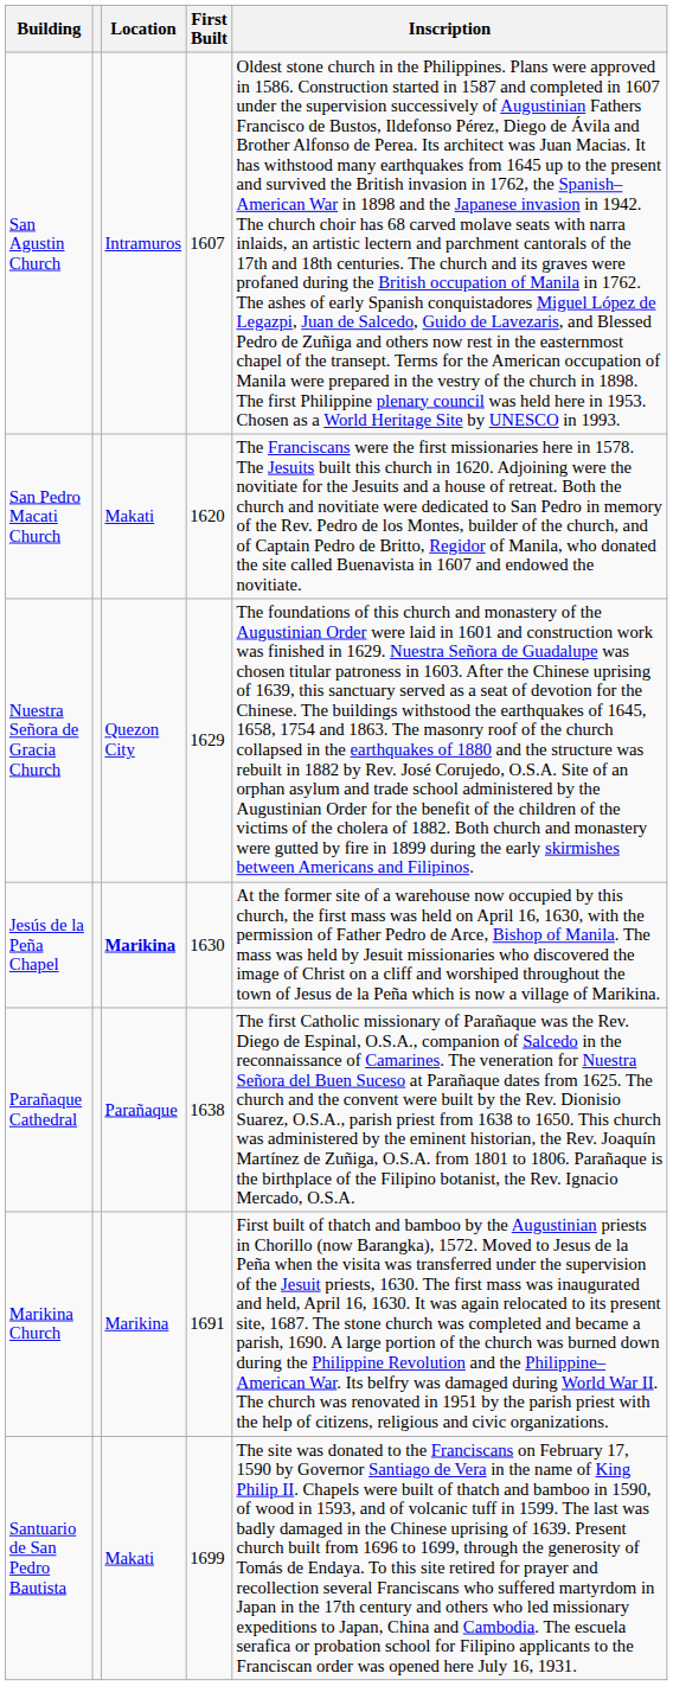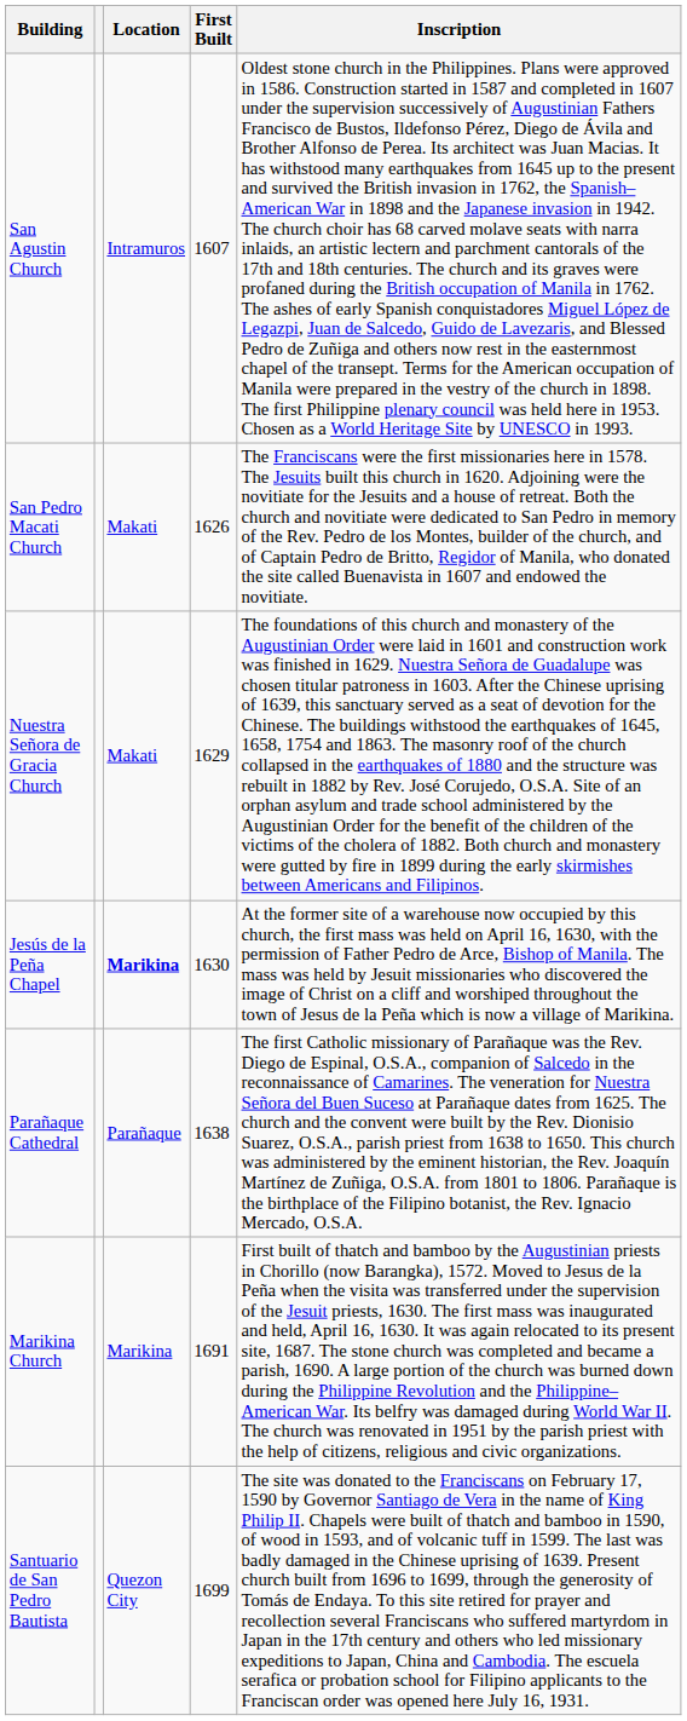 <table class="wikitable">
 <tr>
 <th>Building</th>
 <th></th>
 <th>Location</th>
 <th>First Built</th>
 <th>Inscription</th>
 </tr>
 <tr>
 <td><a href='#'>San Agustin Church</a></td>
 <td></td>
 <td><a href='#'>Intramuros</a></td>
 <td>1607</td>
 <td>Oldest stone church in the Philippines. Plans were approved in 1586. Construction started in 1587 and completed in 1607 under the supervision successively of <a href='#'>Augustinian</a> Fathers Francisco de Bustos, Ildefonso Pérez, Diego de Ávila and Brother Alfonso de Perea. Its architect was Juan Macias. It has withstood many earthquakes from 1645 up to the present and survived the British invasion in 1762, the <a href='#'>Spanish–American War</a> in 1898 and the <a href='#'>Japanese invasion</a> in 1942. The church choir has 68 carved molave seats with narra inlaids, an artistic lectern and parchment cantorals of the 17th and 18th centuries. The church and its graves were profaned during the <a href='#'>British occupation of Manila</a> in 1762. The ashes of early Spanish conquistadores <a href='#'>Miguel López de Legazpi</a>, <a href='#'>Juan de Salcedo</a>, <a href='#'>Guido de Lavezaris</a>, and Blessed Pedro de Zuñiga and others now rest in the easternmost chapel of the transept. Terms for the American occupation of Manila were prepared in the vestry of the church in 1898. The first Philippine <a href='#'>plenary council</a> was held here in 1953. Chosen as a <a href='#'>World Heritage Site</a> by <a href='#'>UNESCO</a> in 1993.</td>
 </tr>
 <tr>
 <td><a href='#'>San Pedro Macati Church</a></td>
 <td></td>
 <td><a href='#'>Makati</a></td>
-<td>1620</td>
+<td>1626</td>
 <td>The <a href='#'>Franciscans</a> were the first missionaries here in 1578. The <a href='#'>Jesuits</a> built this church in 1620. Adjoining were the novitiate for the Jesuits and a house of retreat. Both the church and novitiate were dedicated to San Pedro in memory of the Rev. Pedro de los Montes, builder of the church, and of Captain Pedro de Britto, <a href='#'>Regidor</a> of Manila, who donated the site called Buenavista in 1607 and endowed the novitiate.</td>
 </tr>
 <tr>
 <td><a href='#'>Nuestra Señora de Gracia Church</a></td>
 <td></td>
-<td><a href='#'>Quezon City</a></td>
+<td><a href='#'>Makati</a></td>
 <td>1629</td>
 <td>The foundations of this church and monastery of the <a href='#'>Augustinian Order</a> were laid in 1601 and construction work was finished in 1629. <a href='#'>Nuestra Señora de Guadalupe</a> was chosen titular patroness in 1603. After the Chinese uprising of 1639, this sanctuary served as a seat of devotion for the Chinese. The buildings withstood the earthquakes of 1645, 1658, 1754 and 1863. The masonry roof of the church collapsed in the <a href='#'>earthquakes of 1880</a> and the structure was rebuilt in 1882 by Rev. José Corujedo, O.S.A. Site of an orphan asylum and trade school administered by the Augustinian Order for the benefit of the children of the victims of the cholera of 1882. Both church and monastery were gutted by fire in 1899 during the early <a href='#'>skirmishes between Americans and Filipinos</a>.</td>
 </tr>
 <tr>
 <td><a href='#'>Jesús de la Peña Chapel</a></td>
 <td></td>
 <td><strong><a href='#'>Marikina</a></strong></td>
 <td>1630</td>
 <td>At the former site of a warehouse now occupied by this church, the first mass was held on April 16, 1630, with the permission of Father Pedro de Arce, <a href='#'>Bishop of Manila</a>. The mass was held by Jesuit missionaries who discovered the image of Christ on a cliff and worshiped throughout the town of Jesus de la Peña which is now a village of Marikina.</td>
 </tr>
 <tr>
 <td><a href='#'>Parañaque Cathedral</a></td>
 <td></td>
 <td><a href='#'>Parañaque</a></td>
 <td>1638</td>
 <td>The first Catholic missionary of Parañaque was the Rev. Diego de Espinal, O.S.A., companion of <a href='#'>Salcedo</a> in the reconnaissance of <a href='#'>Camarines</a>. The veneration for <a href='#'>Nuestra Señora del Buen Suceso</a> at Parañaque dates from 1625. The church and the convent were built by the Rev. Dionisio Suarez, O.S.A., parish priest from 1638 to 1650. This church was administered by the eminent historian, the Rev. Joaquín Martínez de Zuñiga, O.S.A. from 1801 to 1806. Parañaque is the birthplace of the Filipino botanist, the Rev. Ignacio Mercado, O.S.A.</td>
 </tr>
 <tr>
 <td><a href='#'>Marikina Church</a></td>
 <td></td>
 <td><a href='#'>Marikina</a></td>
 <td>1691</td>
 <td>First built of thatch and bamboo by the <a href='#'>Augustinian</a> priests in Chorillo (now Barangka), 1572. Moved to Jesus de la Peña when the visita was transferred under the supervision of the <a href='#'>Jesuit</a> priests, 1630. The first mass was inaugurated and held, April 16, 1630. It was again relocated to its present site, 1687. The stone church was completed and became a parish, 1690. A large portion of the church was burned down during the <a href='#'>Philippine Revolution</a> and the <a href='#'>Philippine–American War</a>. Its belfry was damaged during <a href='#'>World War II</a>. The church was renovated in 1951 by the parish priest with the help of citizens, religious and civic organizations.</td>
 </tr>
 <tr>
 <td><a href='#'>Santuario de San Pedro Bautista</a></td>
 <td></td>
-<td><a href='#'>Makati</a></td>
+<td><a href='#'>Quezon City</a></td>
 <td>1699</td>
 <td>The site was donated to the <a href='#'>Franciscans</a> on February 17, 1590 by Governor <a href='#'>Santiago de Vera</a> in the name of <a href='#'>King Philip II</a>. Chapels were built of thatch and bamboo in 1590, of wood in 1593, and of volcanic tuff in 1599. The last was badly damaged in the Chinese uprising of 1639. Present church built from 1696 to 1699, through the generosity of Tomás de Endaya. To this site retired for prayer and recollection several Franciscans who suffered martyrdom in Japan in the 17th century and others who led missionary expeditions to Japan, China and <a href='#'>Cambodia</a>. The escuela serafica or probation school for Filipino applicants to the Franciscan order was opened here July 16, 1931.</td>
 </tr>
 </table>
